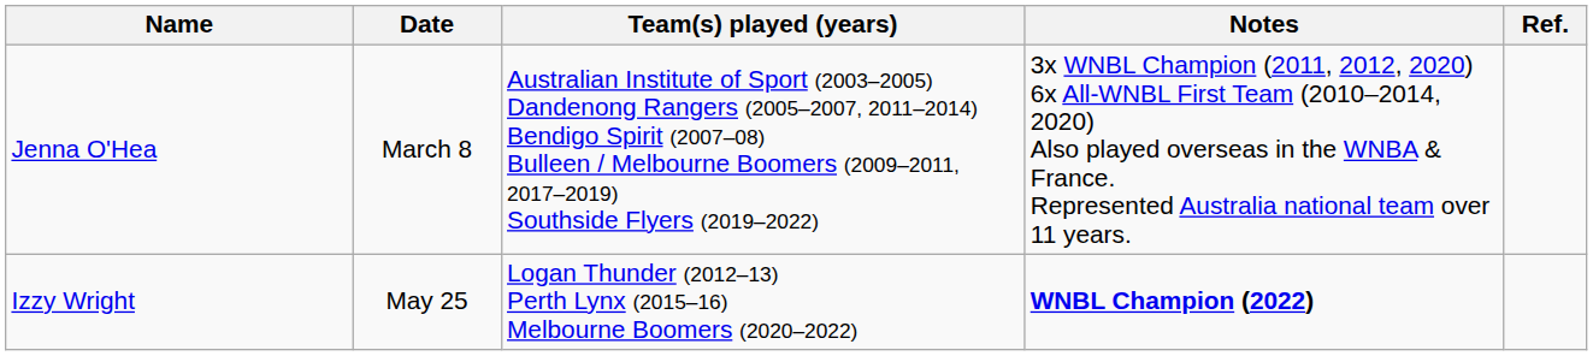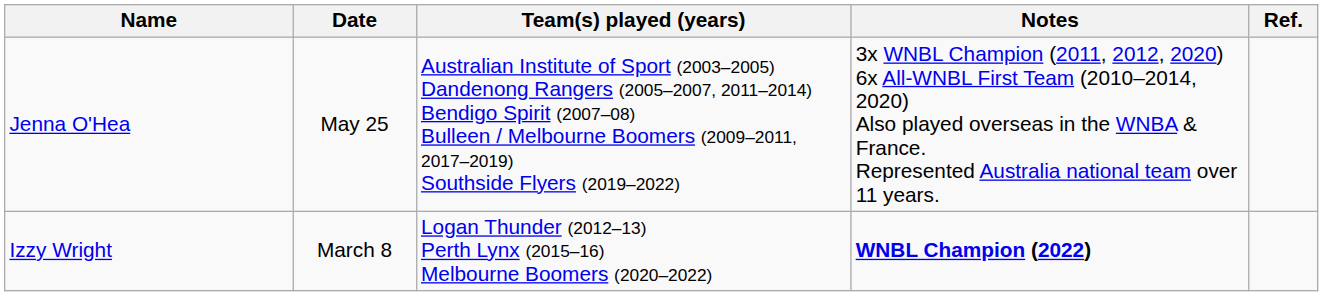 <table class="wikitable sortable" style="width:80%">
 <tr>
 <th style="width:150px">Name</th>
 <th style="width:60px">Date</th>
 <th style="width:230px">Team(s) played (years)</th>
 <th style="width:210px">Notes</th>
 <th style="width:20px">Ref.</th>
 </tr>
 <tr>
 <td> <a href='#'>Jenna O'Hea</a></td>
-<td align=center>March 8</td>
+<td align=center>May 25</td>
 <td><a href='#'>Australian Institute of Sport</a> <small>(2003–2005)</small><br> <a href='#'>Dandenong Rangers</a> <small>(2005–2007, 2011–2014)</small><br> <a href='#'>Bendigo Spirit</a> <small>(2007–08)</small><br> <a href='#'>Bulleen / Melbourne Boomers</a> <small>(2009–2011, 2017–2019)</small><br> <a href='#'>Southside Flyers</a> <small>(2019–2022)</small><br></td>
 <td>3x <a href='#'>WNBL Champion</a> (<a href='#'>2011</a>, <a href='#'>2012</a>, <a href='#'>2020</a>) <br> 6x <a href='#'>All-WNBL First Team</a> (2010–2014, 2020) <br>Also played overseas in the <a href='#'>WNBA</a> & France. <br> Represented <a href='#'>Australia national team</a> over 11 years.</td>
 <td></td>
 </tr>
 <tr>
 <td> <a href='#'>Izzy Wright</a></td>
-<td align=center>May 25</td>
+<td align=center>March 8</td>
 <td><a href='#'>Logan Thunder</a> <small>(2012–13)</small><br> <a href='#'>Perth Lynx</a> <small>(2015–16)</small><br> <a href='#'>Melbourne Boomers</a> <small>(2020–2022)</small> <br></td>
 <td><strong><a href='#'>WNBL Champion</a> (<a href='#'>2022</a>)</strong></td>
 <td></td>
 </tr>
 </table>
